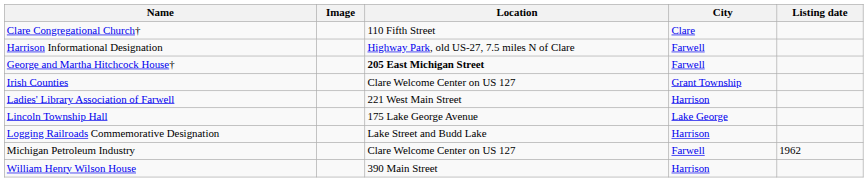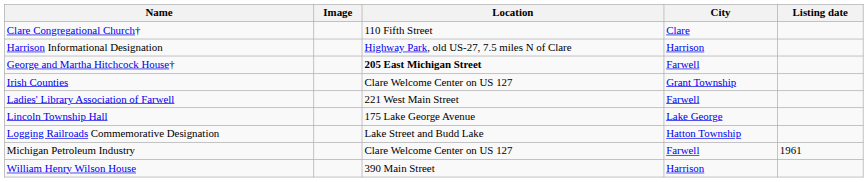 <table class="wikitable sortable" style="width:100%">
 <tr>
 <th>Name</th>
 <th>Image</th>
 <th>Location</th>
 <th>City</th>
 <th>Listing date</th>
 </tr>
 <tr>
 <td><a href='#'>Clare Congregational Church</a>†</td>
 <td></td>
 <td>110 Fifth Street</td>
 <td><a href='#'>Clare</a></td>
 <td></td>
 </tr>
 <tr>
 <td><a href='#'>Harrison</a> Informational Designation</td>
 <td></td>
 <td><a href='#'>Highway Park</a>, old US-27, 7.5 miles N of Clare</td>
-<td><a href='#'>Farwell</a></td>
+<td><a href='#'>Harrison</a></td>
 <td></td>
 </tr>
 <tr>
 <td><a href='#'>George and Martha Hitchcock House</a>†</td>
 <td></td>
 <td><strong>205 East Michigan Street</strong></td>
 <td><a href='#'>Farwell</a></td>
 <td></td>
 </tr>
 <tr>
 <td><a href='#'>Irish Counties</a></td>
 <td></td>
 <td>Clare Welcome Center on US 127</td>
 <td><a href='#'>Grant Township</a></td>
 <td></td>
 </tr>
 <tr>
 <td><a href='#'>Ladies' Library Association of Farwell</a></td>
 <td></td>
 <td>221 West Main Street</td>
-<td><a href='#'>Harrison</a></td>
+<td><a href='#'>Farwell</a></td>
 <td></td>
 </tr>
 <tr>
 <td><a href='#'>Lincoln Township Hall</a></td>
 <td></td>
 <td>175 Lake George Avenue</td>
 <td><a href='#'>Lake George</a></td>
 <td></td>
 </tr>
 <tr>
 <td><a href='#'>Logging Railroads</a> Commemorative Designation</td>
 <td></td>
 <td>Lake Street and Budd Lake</td>
-<td><a href='#'>Harrison</a></td>
+<td><a href='#'>Hatton Township</a></td>
 <td></td>
 </tr>
 <tr>
 <td>Michigan Petroleum Industry</td>
 <td></td>
 <td>Clare Welcome Center on US 127</td>
 <td><a href='#'>Farwell</a></td>
-<td>1962</td>
+<td>1961</td>
 </tr>
 <tr>
 <td><a href='#'>William Henry Wilson House</a></td>
 <td></td>
 <td>390 Main Street</td>
 <td><a href='#'>Harrison</a></td>
 <td></td>
 </tr>
 </table>
